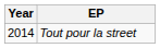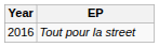 <table class="wikitable">
 <tr>
 <th style="text-align:center; width:10px;">Year</th>
 <th style="text-align:center; width:150px;">EP</th>
 </tr>
 <tr>
-<td style="text-align:center;">2014</td>
+<td style="text-align:center;">2016</td>
 <td><em>Tout pour la street</em></td>
 </tr>
 </table>
